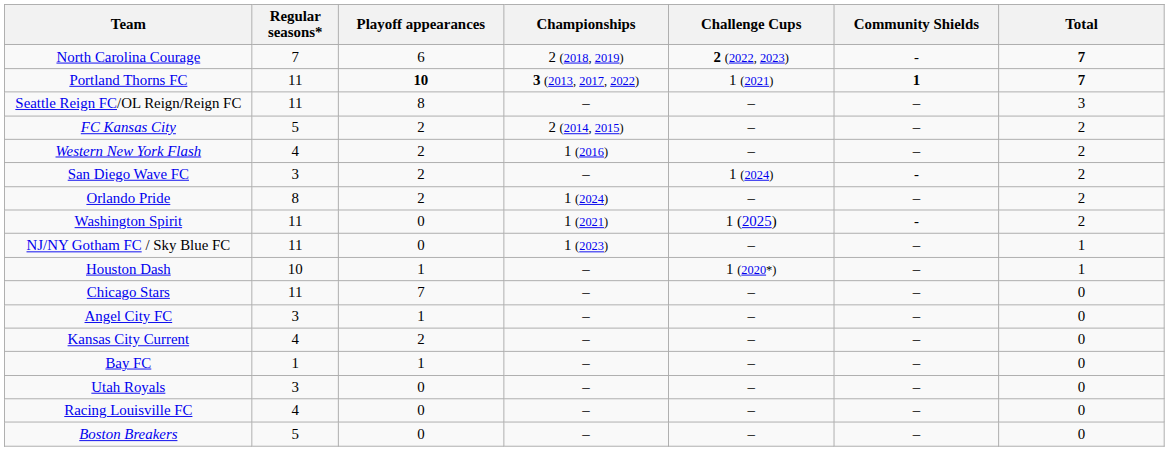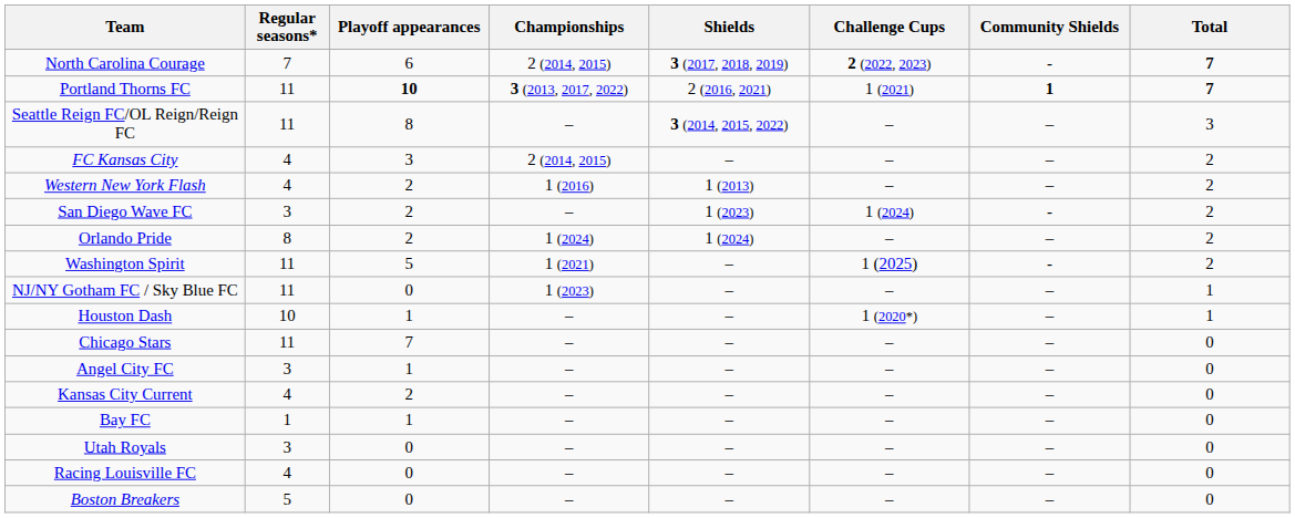 <table class="wikitable sortable" style="text-align: center">
 <tr>
 <th style="width:15%;">Team</th>
 <th style="width:5%;">Regular seasons*</th>
 <th style="width:10%;">Playoff appearances</th>
 <th style="width:10%;">Championships</th>
+<th style="width:10%;">Shields</th>
 <th style="width:10%;">Challenge Cups</th>
 <th style="width:10%;">Community Shields</th>
 <th style="width:10%;">Total</th>
 </tr>
 <tr>
 <td><a href='#'>North Carolina Courage</a></td>
 <td>7</td>
 <td>6</td>
-<td style="background:aaaaff">2 <small>(<a href='#'>2018</a>, <a href='#'>2019</a>)</small></td>
+<td style="background:aaaaff">2 <small>(<a href='#'>2014</a>, <a href='#'>2015</a>)</small></td>
+<td style="background:aaaaff"><strong>3</strong> <small>(<a href='#'>2017</a>, <a href='#'>2018</a>, <a href='#'>2019</a>)</small></td>
 <td style="background:aaaaff"><strong>2</strong> <small>(<a href='#'>2022</a>, <a href='#'>2023</a>)</small></td>
 <td style="background:aaaaff">-</td>
 <td style="background:aaaaff"><strong>7</strong></td>
 </tr>
 <tr>
 <td><a href='#'>Portland Thorns FC</a></td>
 <td>11</td>
 <td style="background:aaaaff"><strong>10</strong></td>
 <td style="background:aaaaff"><strong>3</strong> <small>(<a href='#'>2013</a>, <a href='#'>2017</a>, <a href='#'>2022</a>)</small></td>
+<td>2 <small>(<a href='#'>2016</a>, <a href='#'>2021</a>)</small></td>
 <td style="background:aaaaff">1 <small>(<a href='#'>2021</a>)</small></td>
 <td style="background:aaaaff"><strong>1</strong></td>
 <td style="background:aaaaff"><strong>7</strong></td>
 </tr>
 <tr>
 <td><a href='#'>Seattle Reign FC</a>/OL Reign/Reign FC</td>
 <td>11</td>
 <td>8</td>
 <td>–</td>
+<td><strong>3</strong> <small>(<a href='#'>2014</a>, <a href='#'>2015</a>, <a href='#'>2022</a>)</small></td>
 <td>–</td>
 <td>–</td>
 <td>3</td>
 </tr>
 <tr>
 <td><em><a href='#'>FC Kansas City</a></em></td>
-<td>5</td>
-<td>2</td>
+<td>4</td>
+<td>3</td>
 <td style="background:aaaaff">2 <small>(<a href='#'>2014</a>, <a href='#'>2015</a>)</small></td>
+<td>–</td>
 <td>–</td>
 <td>–</td>
 <td>2</td>
 </tr>
 <tr>
 <td><em><a href='#'>Western New York Flash</a></em></td>
 <td>4</td>
 <td>2</td>
 <td>1 <small>(<a href='#'>2016</a>)</small></td>
+<td>1 <small>(<a href='#'>2013</a>)</small></td>
 <td>–</td>
 <td>–</td>
 <td>2</td>
 </tr>
 <tr>
 <td><a href='#'>San Diego Wave FC</a></td>
 <td>3</td>
 <td>2</td>
 <td>–</td>
+<td>1 <small>(<a href='#'>2023</a>)</small></td>
 <td>1 <small>(<a href='#'>2024</a>)</small></td>
 <td>-</td>
 <td>2</td>
 </tr>
 <tr>
 <td><a href='#'>Orlando Pride</a></td>
 <td>8</td>
 <td>2</td>
 <td>1 <small>(<a href='#'>2024</a>)</small></td>
+<td>1 <small>(<a href='#'>2024</a>)</small></td>
 <td>–</td>
 <td>–</td>
 <td>2</td>
 </tr>
 <tr>
 <td><a href='#'>Washington Spirit</a></td>
 <td>11</td>
-<td>0</td>
+<td>5</td>
 <td>1 <small>(<a href='#'>2021</a>)</small></td>
+<td>–</td>
 <td>1 (<a href='#'>2025</a>)</td>
 <td>-</td>
 <td>2</td>
 </tr>
 <tr>
 <td><a href='#'>NJ/NY Gotham FC</a> / Sky Blue FC</td>
 <td>11</td>
 <td>0</td>
 <td>1 <small>(<a href='#'>2023</a>)</small></td>
 <td>–</td>
 <td>–</td>
+<td>–</td>
 <td>1</td>
 </tr>
 <tr>
 <td><a href='#'>Houston Dash</a></td>
 <td>10</td>
 <td>1</td>
+<td>–</td>
 <td>–</td>
 <td>1 <small>(<a href='#'>2020</a>*)</small></td>
 <td>–</td>
 <td>1</td>
 </tr>
 <tr>
 <td><a href='#'>Chicago Stars</a></td>
 <td>11</td>
 <td>7</td>
 <td>–</td>
 <td>–</td>
 <td>–</td>
+<td>–</td>
 <td>0</td>
 </tr>
 <tr>
 <td><a href='#'>Angel City FC</a></td>
 <td>3</td>
 <td>1</td>
+<td>–</td>
 <td>–</td>
 <td>–</td>
 <td>–</td>
 <td>0</td>
 </tr>
 <tr>
 <td><a href='#'>Kansas City Current</a></td>
 <td>4</td>
 <td>2</td>
 <td>–</td>
 <td>–</td>
 <td>–</td>
+<td>–</td>
 <td>0</td>
 </tr>
 <tr>
 <td><a href='#'>Bay FC</a></td>
 <td>1</td>
 <td>1</td>
+<td>–</td>
 <td>–</td>
 <td>–</td>
 <td>–</td>
 <td>0</td>
 </tr>
 <tr>
 <td><a href='#'>Utah Royals</a></td>
 <td>3</td>
 <td>0</td>
 <td>–</td>
 <td>–</td>
 <td>–</td>
+<td>–</td>
 <td>0</td>
 </tr>
 <tr>
 <td><a href='#'>Racing Louisville FC</a></td>
 <td>4</td>
 <td>0</td>
+<td>–</td>
 <td>–</td>
 <td>–</td>
 <td>–</td>
 <td>0</td>
 </tr>
 <tr>
 <td><em><a href='#'>Boston Breakers</a></em></td>
 <td>5</td>
 <td>0</td>
 <td>–</td>
 <td>–</td>
 <td>–</td>
+<td>–</td>
 <td>0</td>
 </tr>
 </table>
